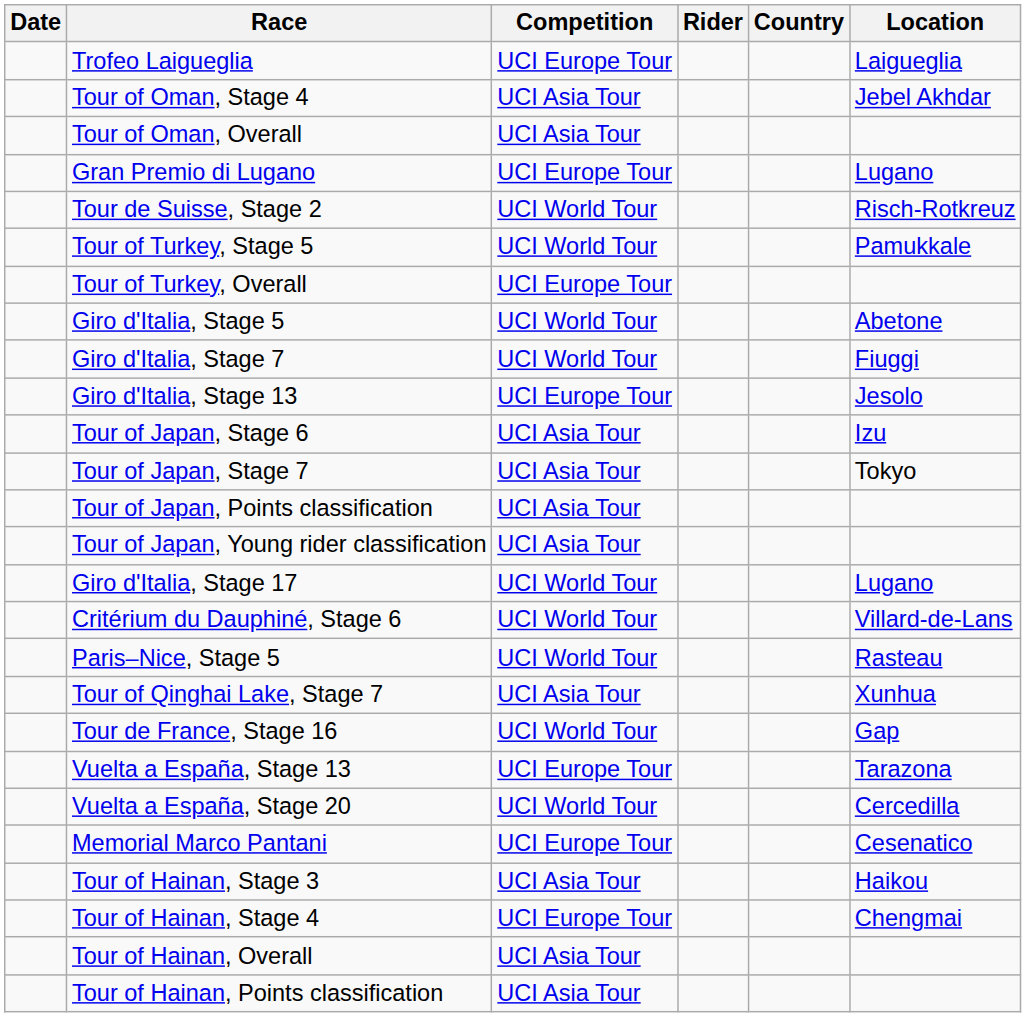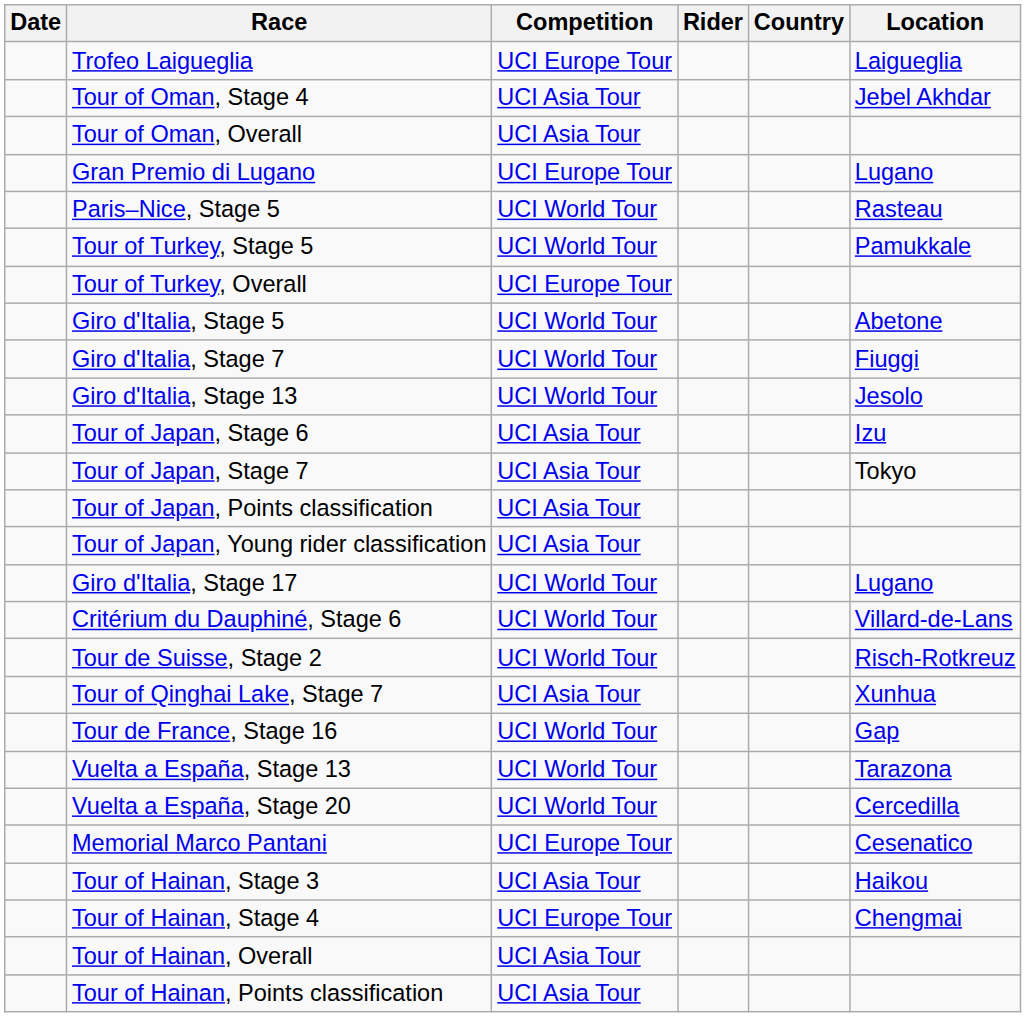 <table class="wikitable sortable">
 <tr>
 <th>Date</th>
 <th>Race</th>
 <th>Competition</th>
 <th>Rider</th>
 <th>Country</th>
 <th>Location</th>
 </tr>
 <tr>
 <td></td>
 <td><a href='#'>Trofeo Laigueglia</a></td>
 <td><a href='#'>UCI Europe Tour</a></td>
 <td></td>
 <td></td>
 <td><a href='#'>Laigueglia</a></td>
 </tr>
 <tr>
 <td></td>
 <td><a href='#'>Tour of Oman</a>, Stage 4</td>
 <td><a href='#'>UCI Asia Tour</a></td>
 <td></td>
 <td></td>
 <td><a href='#'>Jebel Akhdar</a></td>
 </tr>
 <tr>
 <td></td>
 <td><a href='#'>Tour of Oman</a>, Overall</td>
 <td><a href='#'>UCI Asia Tour</a></td>
 <td></td>
 <td></td>
 <td></td>
 </tr>
 <tr>
 <td></td>
 <td><a href='#'>Gran Premio di Lugano</a></td>
 <td><a href='#'>UCI Europe Tour</a></td>
 <td></td>
 <td></td>
 <td><a href='#'>Lugano</a></td>
 </tr>
 <tr>
 <td></td>
-<td><a href='#'>Tour de Suisse</a>, Stage 2</td>
+<td><a href='#'>Paris–Nice</a>, Stage 5</td>
 <td><a href='#'>UCI World Tour</a></td>
 <td></td>
 <td></td>
-<td><a href='#'>Risch-Rotkreuz</a></td>
+<td><a href='#'>Rasteau</a></td>
 </tr>
 <tr>
 <td></td>
 <td><a href='#'>Tour of Turkey</a>, Stage 5</td>
 <td><a href='#'>UCI World Tour</a></td>
 <td></td>
 <td></td>
 <td><a href='#'>Pamukkale</a></td>
 </tr>
 <tr>
 <td></td>
 <td><a href='#'>Tour of Turkey</a>, Overall</td>
 <td><a href='#'>UCI Europe Tour</a></td>
 <td></td>
 <td></td>
 <td></td>
 </tr>
 <tr>
 <td></td>
 <td><a href='#'>Giro d'Italia</a>, Stage 5</td>
 <td><a href='#'>UCI World Tour</a></td>
 <td></td>
 <td></td>
 <td><a href='#'>Abetone</a></td>
 </tr>
 <tr>
 <td></td>
 <td><a href='#'>Giro d'Italia</a>, Stage 7</td>
 <td><a href='#'>UCI World Tour</a></td>
 <td></td>
 <td></td>
 <td><a href='#'>Fiuggi</a></td>
 </tr>
 <tr>
 <td></td>
 <td><a href='#'>Giro d'Italia</a>, Stage 13</td>
-<td><a href='#'>UCI Europe Tour</a></td>
+<td><a href='#'>UCI World Tour</a></td>
 <td></td>
 <td></td>
 <td><a href='#'>Jesolo</a></td>
 </tr>
 <tr>
 <td></td>
 <td><a href='#'>Tour of Japan</a>, Stage 6</td>
 <td><a href='#'>UCI Asia Tour</a></td>
 <td></td>
 <td></td>
 <td><a href='#'>Izu</a></td>
 </tr>
 <tr>
 <td></td>
 <td><a href='#'>Tour of Japan</a>, Stage 7</td>
 <td><a href='#'>UCI Asia Tour</a></td>
 <td></td>
 <td></td>
 <td>Tokyo</td>
 </tr>
 <tr>
 <td></td>
 <td><a href='#'>Tour of Japan</a>, Points classification</td>
 <td><a href='#'>UCI Asia Tour</a></td>
 <td></td>
 <td></td>
 <td></td>
 </tr>
 <tr>
 <td></td>
 <td><a href='#'>Tour of Japan</a>, Young rider classification</td>
 <td><a href='#'>UCI Asia Tour</a></td>
 <td></td>
 <td></td>
 <td></td>
 </tr>
 <tr>
 <td></td>
 <td><a href='#'>Giro d'Italia</a>, Stage 17</td>
 <td><a href='#'>UCI World Tour</a></td>
 <td></td>
 <td></td>
 <td><a href='#'>Lugano</a></td>
 </tr>
 <tr>
 <td></td>
 <td><a href='#'>Critérium du Dauphiné</a>, Stage 6</td>
 <td><a href='#'>UCI World Tour</a></td>
 <td></td>
 <td></td>
 <td><a href='#'>Villard-de-Lans</a></td>
 </tr>
 <tr>
 <td></td>
-<td><a href='#'>Paris–Nice</a>, Stage 5</td>
+<td><a href='#'>Tour de Suisse</a>, Stage 2</td>
 <td><a href='#'>UCI World Tour</a></td>
 <td></td>
 <td></td>
-<td><a href='#'>Rasteau</a></td>
+<td><a href='#'>Risch-Rotkreuz</a></td>
 </tr>
 <tr>
 <td></td>
 <td><a href='#'>Tour of Qinghai Lake</a>, Stage 7</td>
 <td><a href='#'>UCI Asia Tour</a></td>
 <td></td>
 <td></td>
 <td><a href='#'>Xunhua</a></td>
 </tr>
 <tr>
 <td></td>
 <td><a href='#'>Tour de France</a>, Stage 16</td>
 <td><a href='#'>UCI World Tour</a></td>
 <td></td>
 <td></td>
 <td><a href='#'>Gap</a></td>
 </tr>
 <tr>
 <td></td>
 <td><a href='#'>Vuelta a España</a>, Stage 13</td>
-<td><a href='#'>UCI Europe Tour</a></td>
+<td><a href='#'>UCI World Tour</a></td>
 <td></td>
 <td></td>
 <td><a href='#'>Tarazona</a></td>
 </tr>
 <tr>
 <td></td>
 <td><a href='#'>Vuelta a España</a>, Stage 20</td>
 <td><a href='#'>UCI World Tour</a></td>
 <td></td>
 <td></td>
 <td><a href='#'>Cercedilla</a></td>
 </tr>
 <tr>
 <td></td>
 <td><a href='#'>Memorial Marco Pantani</a></td>
 <td><a href='#'>UCI Europe Tour</a></td>
 <td></td>
 <td></td>
 <td><a href='#'>Cesenatico</a></td>
 </tr>
 <tr>
 <td></td>
 <td><a href='#'>Tour of Hainan</a>, Stage 3</td>
 <td><a href='#'>UCI Asia Tour</a></td>
 <td></td>
 <td></td>
 <td><a href='#'>Haikou</a></td>
 </tr>
 <tr>
 <td></td>
 <td><a href='#'>Tour of Hainan</a>, Stage 4</td>
 <td><a href='#'>UCI Europe Tour</a></td>
 <td></td>
 <td></td>
 <td><a href='#'>Chengmai</a></td>
 </tr>
 <tr>
 <td></td>
 <td><a href='#'>Tour of Hainan</a>, Overall</td>
 <td><a href='#'>UCI Asia Tour</a></td>
 <td></td>
 <td></td>
 <td></td>
 </tr>
 <tr>
 <td></td>
 <td><a href='#'>Tour of Hainan</a>, Points classification</td>
 <td><a href='#'>UCI Asia Tour</a></td>
 <td></td>
 <td></td>
 <td></td>
 </tr>
 </table>
